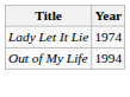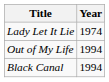 <table class="wikitable">
 <tr>
 <th>Title</th>
 <th>Year</th>
 </tr>
 <tr>
 <td><em>Lady Let It Lie</em></td>
 <td>1974</td>
 </tr>
 <tr>
 <td><em>Out of My Life</em></td>
 <td>1994</td>
 </tr>
+<tr>
+<td><em>Black Canal</em></td>
+<td>1994</td>
+</tr>
 </table>
